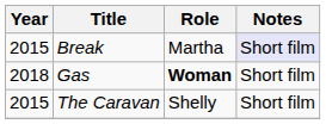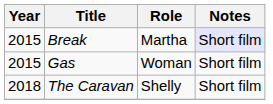 <table class="wikitable sortable">
 <tr>
 <th>Year</th>
 <th>Title</th>
 <th>Role</th>
 <th class="unsortable">Notes</th>
 </tr>
 <tr>
 <td>2015</td>
 <td><em>Break</em></td>
 <td>Martha</td>
 <td style="background: lavender;">Short film</td>
 </tr>
 <tr>
-<td>2018</td>
+<td>2015</td>
 <td><em>Gas</em></td>
-<td><strong>Woman</strong></td>
+<td>Woman</td>
 <td>Short film</td>
 </tr>
 <tr>
-<td>2015</td>
+<td>2018</td>
 <td><em>The Caravan</em></td>
 <td>Shelly</td>
 <td>Short film</td>
 </tr>
 <tr>
 </tr>
 </table>
